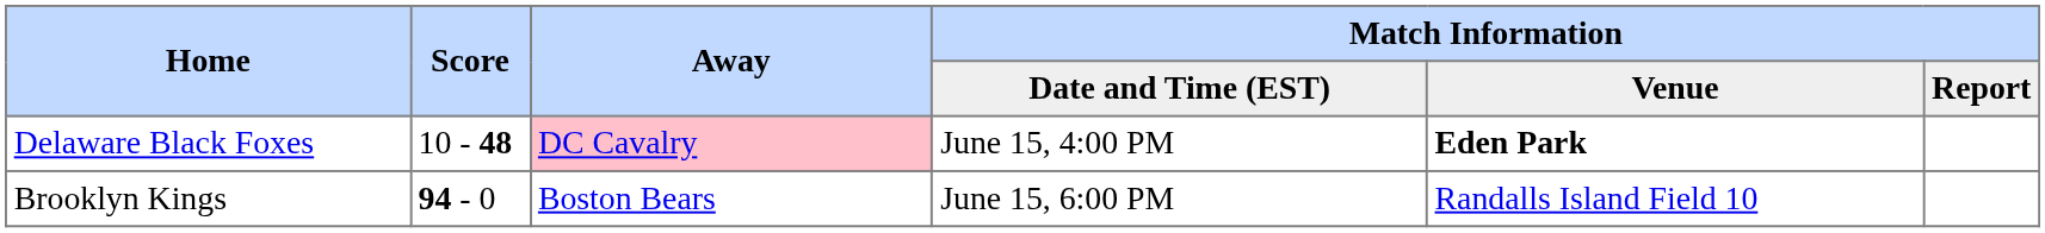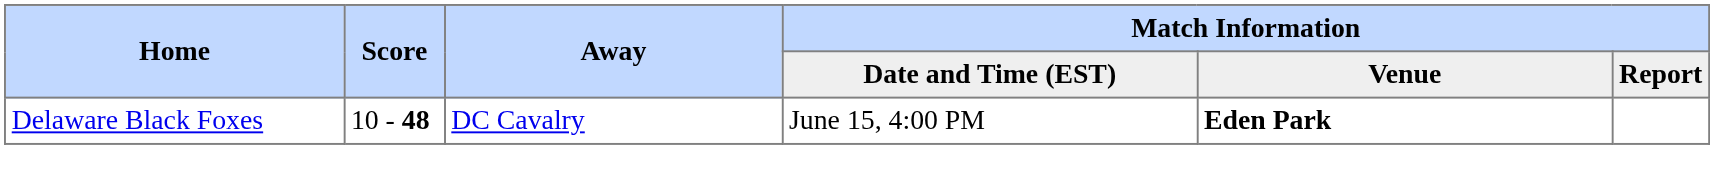 <table border="1" cellpadding="3" cellspacing="0" style="border-collapse:collapse; font-size:90%; width:100%">
 <tr style="background:#c1d8ff;">
 <th rowspan="2" style="width:21%;">Home</th>
 <th rowspan="2" style="width:6%;">Score</th>
 <th rowspan="2" style="width:21%;">Away</th>
 <th colspan="3">Match Information</th>
 </tr>
 <tr style="background:#efefef;">
 <th width="26%">Date and Time (EST)</th>
 <th width="26%">Venue</th>
 <td><strong>Report</strong></td>
 </tr>
 <tr>
 <td> <a href='#'>Delaware Black Foxes</a></td>
 <td>10 - <strong>48</strong></td>
-<td style="background: pink;"> <a href='#'>DC Cavalry</a></td>
+<td> <a href='#'>DC Cavalry</a></td>
 <td>June 15, 4:00 PM</td>
 <td><strong>Eden Park</strong></td>
 <td></td>
 </tr>
-<tr>
-<td> Brooklyn Kings</td>
-<td><strong>94</strong> - 0</td>
-<td> <a href='#'>Boston Bears</a></td>
-<td>June 15, 6:00 PM</td>
-<td><a href='#'>Randalls Island Field 10</a></td>
-<td></td>
-</tr>
 </table>
